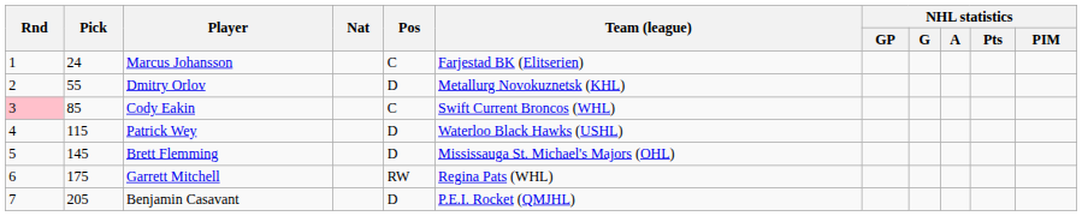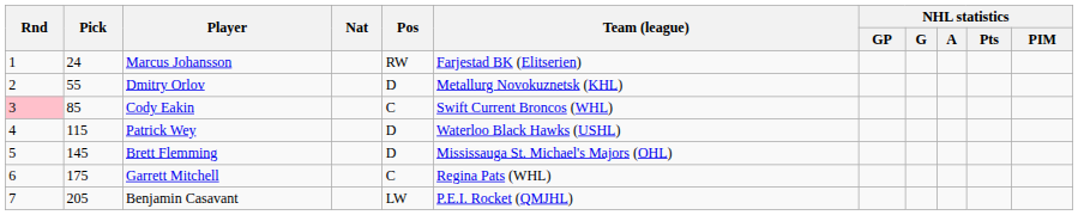 <table class="wikitable"  width="75%">
 <tr>
 <th rowspan="2">Rnd</th>
 <th rowspan="2">Pick</th>
 <th rowspan="2">Player</th>
 <th rowspan="2">Nat</th>
 <th rowspan="2">Pos</th>
 <th rowspan="2">Team (league)</th>
 <th colspan="5">NHL statistics</th>
 </tr>
 <tr>
 <th>GP</th>
 <th>G</th>
 <th>A</th>
 <th>Pts</th>
 <th>PIM</th>
 </tr>
 <tr>
 <td>1</td>
 <td>24</td>
 <td><a href='#'>Marcus Johansson</a></td>
 <td></td>
-<td>C</td>
+<td>RW</td>
 <td><a href='#'>Farjestad BK</a> (<a href='#'>Elitserien</a>)</td>
 <td></td>
 <td></td>
 <td></td>
 <td></td>
 <td></td>
 </tr>
 <tr>
 <td>2</td>
 <td>55</td>
 <td><a href='#'>Dmitry Orlov</a></td>
 <td></td>
 <td>D</td>
 <td><a href='#'>Metallurg Novokuznetsk</a> (<a href='#'>KHL</a>)</td>
 <td></td>
 <td></td>
 <td></td>
 <td></td>
 <td></td>
 </tr>
 <tr>
 <td style="background: pink;">3</td>
 <td>85</td>
 <td><a href='#'>Cody Eakin</a></td>
 <td></td>
 <td>C</td>
 <td><a href='#'>Swift Current Broncos</a> (<a href='#'>WHL</a>)</td>
 <td></td>
 <td></td>
 <td></td>
 <td></td>
 <td></td>
 </tr>
 <tr>
 <td>4</td>
 <td>115</td>
 <td><a href='#'>Patrick Wey</a></td>
 <td></td>
 <td>D</td>
 <td><a href='#'>Waterloo Black Hawks</a> (<a href='#'>USHL</a>)</td>
 <td></td>
 <td></td>
 <td></td>
 <td></td>
 <td></td>
 </tr>
 <tr>
 <td>5</td>
 <td>145</td>
 <td><a href='#'>Brett Flemming</a></td>
 <td></td>
 <td>D</td>
 <td><a href='#'>Mississauga St. Michael's Majors</a> (<a href='#'>OHL</a>)</td>
 <td></td>
 <td></td>
 <td></td>
 <td></td>
 <td></td>
 </tr>
 <tr>
 <td>6</td>
 <td>175</td>
 <td><a href='#'>Garrett Mitchell</a></td>
 <td></td>
-<td>RW</td>
+<td>C</td>
 <td><a href='#'>Regina Pats</a> (WHL)</td>
 <td></td>
 <td></td>
 <td></td>
 <td></td>
 <td></td>
 </tr>
 <tr>
 <td>7</td>
 <td>205</td>
 <td>Benjamin Casavant</td>
 <td></td>
-<td>D</td>
+<td>LW</td>
 <td><a href='#'>P.E.I. Rocket</a> (<a href='#'>QMJHL</a>)</td>
 <td></td>
 <td></td>
 <td></td>
 <td></td>
 <td></td>
 </tr>
 </table>
